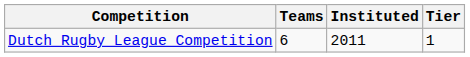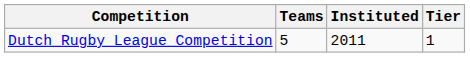 <table class="wikitable">
 <tr>
 <th>Competition</th>
 <th>Teams</th>
 <th>Instituted</th>
 <th>Tier</th>
 </tr>
 <tr>
 <td><a href='#'>Dutch Rugby League Competition</a></td>
-<td>6</td>
+<td>5</td>
 <td>2011</td>
 <td>1</td>
 </tr>
 </table>
